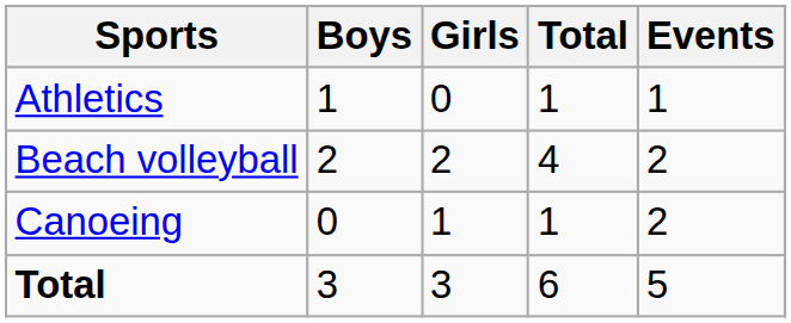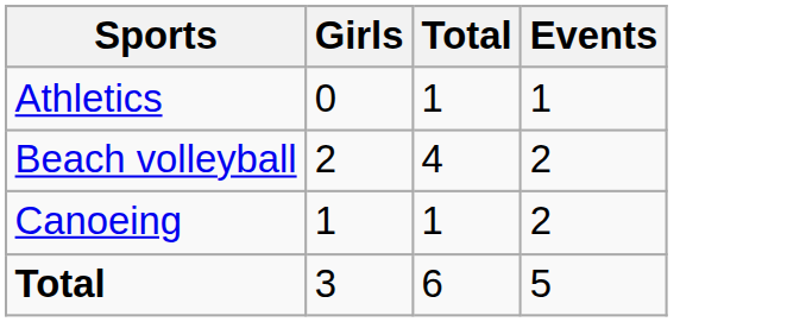 <table class="wikitable">
 <tr>
 <th>Sports</th>
-<th>Boys</th>
 <th>Girls</th>
 <th>Total</th>
 <th>Events</th>
 </tr>
 <tr>
 <td><a href='#'>Athletics</a></td>
-<td>1</td>
 <td>0</td>
 <td>1</td>
 <td>1</td>
 </tr>
 <tr>
 <td><a href='#'>Beach volleyball</a></td>
 <td>2</td>
-<td>2</td>
 <td>4</td>
 <td>2</td>
 </tr>
 <tr>
 <td><a href='#'>Canoeing</a></td>
-<td>0</td>
 <td>1</td>
 <td>1</td>
 <td>2</td>
 </tr>
 <tr>
 <td><strong>Total</strong></td>
 <td>3</td>
-<td>3</td>
 <td>6</td>
 <td>5</td>
 </tr>
 </table>
